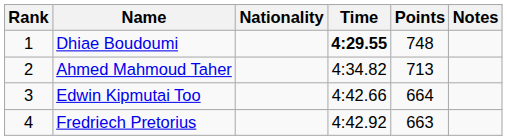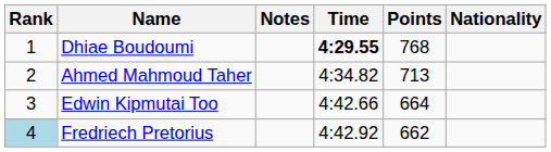 <table class="wikitable sortable" style="text-align:center">
 <tr>
 <th>Rank</th>
 <th>Name</th>
-<th>Nationality</th>
+<th>Notes</th>
 <th>Time</th>
 <th>Points</th>
-<th>Notes</th>
+<th>Nationality</th>
 </tr>
 <tr>
 <td>1</td>
 <td align="left"><a href='#'>Dhiae Boudoumi</a></td>
+<td></td>
+<td><strong>4:29.55</strong></td>
+<td>768</td>
 <td align=left></td>
-<td><strong>4:29.55</strong></td>
-<td>748</td>
-<td></td>
 </tr>
 <tr>
 <td>2</td>
 <td align="left"><a href='#'>Ahmed Mahmoud Taher</a></td>
-<td align=left></td>
+<td></td>
 <td>4:34.82</td>
 <td>713</td>
-<td></td>
+<td align=left></td>
 </tr>
 <tr>
 <td>3</td>
 <td align="left"><a href='#'>Edwin Kipmutai Too</a></td>
-<td align=left></td>
+<td></td>
 <td>4:42.66</td>
 <td>664</td>
-<td></td>
+<td align=left></td>
 </tr>
 <tr>
-<td>4</td>
+<td style="background: lightblue;">4</td>
 <td align="left"><a href='#'>Fredriech Pretorius</a></td>
+<td></td>
+<td>4:42.92</td>
+<td>662</td>
 <td align=left></td>
-<td>4:42.92</td>
-<td>663</td>
-<td></td>
 </tr>
 </table>
